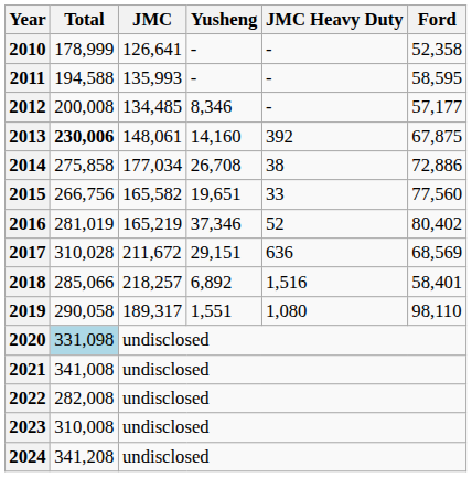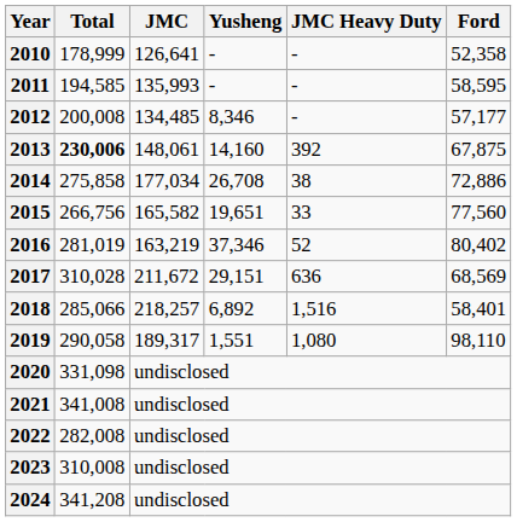 <table class="wikitable">
 <tr>
 <th>Year</th>
 <th>Total</th>
 <th>JMC</th>
 <th>Yusheng</th>
 <th>JMC Heavy Duty</th>
 <th>Ford</th>
 </tr>
 <tr>
 <th>2010</th>
 <td>178,999</td>
 <td>126,641</td>
 <td>-</td>
 <td>-</td>
 <td>52,358</td>
 </tr>
 <tr>
 <th>2011</th>
-<td>194,588</td>
+<td>194,585</td>
 <td>135,993</td>
 <td>-</td>
 <td>-</td>
 <td>58,595</td>
 </tr>
 <tr>
 <th>2012</th>
 <td>200,008</td>
 <td>134,485</td>
 <td>8,346</td>
 <td>-</td>
 <td>57,177</td>
 </tr>
 <tr>
 <th>2013</th>
 <td><strong>230,006</strong></td>
 <td>148,061</td>
 <td>14,160</td>
 <td>392</td>
 <td>67,875</td>
 </tr>
 <tr>
 <th>2014</th>
 <td>275,858</td>
 <td>177,034</td>
 <td>26,708</td>
 <td>38</td>
 <td>72,886</td>
 </tr>
 <tr>
 <th>2015</th>
 <td>266,756</td>
 <td>165,582</td>
 <td>19,651</td>
 <td>33</td>
 <td>77,560</td>
 </tr>
 <tr>
 <th>2016</th>
 <td>281,019</td>
-<td>165,219</td>
+<td>163,219</td>
 <td>37,346</td>
 <td>52</td>
 <td>80,402</td>
 </tr>
 <tr>
 <th>2017</th>
 <td>310,028</td>
 <td>211,672</td>
 <td>29,151</td>
 <td>636</td>
 <td>68,569</td>
 </tr>
 <tr>
 <th>2018</th>
 <td>285,066</td>
 <td>218,257</td>
 <td>6,892</td>
 <td>1,516</td>
 <td>58,401</td>
 </tr>
 <tr>
 <th>2019</th>
 <td>290,058</td>
 <td>189,317</td>
 <td>1,551</td>
 <td>1,080</td>
 <td>98,110</td>
 </tr>
 <tr>
 <th>2020</th>
-<td style="background: lightblue;">331,098</td>
+<td>331,098</td>
 <td colspan="4">undisclosed</td>
 </tr>
 <tr>
 <th>2021</th>
 <td>341,008</td>
 <td colspan="4">undisclosed</td>
 </tr>
 <tr>
 <th>2022</th>
 <td>282,008</td>
 <td colspan="4">undisclosed</td>
 </tr>
 <tr>
 <th>2023</th>
 <td>310,008</td>
 <td colspan="4">undisclosed</td>
 </tr>
 <tr>
 <th>2024</th>
 <td>341,208</td>
 <td colspan="4">undisclosed</td>
 </tr>
 </table>
